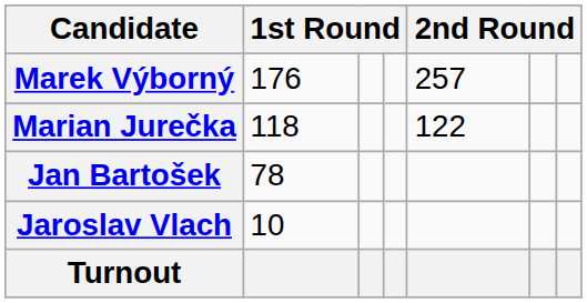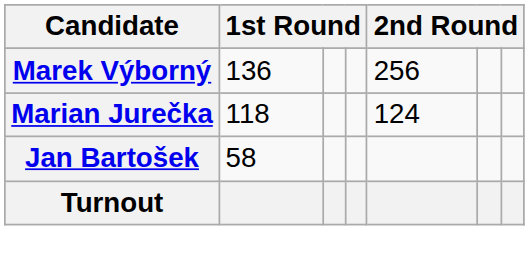 <table class="wikitable">
 <tr>
 <th>Candidate</th>
 <th colspan=3>1st Round</th>
 <th colspan=3>2nd Round</th>
 </tr>
 <tr>
 <th><a href='#'>Marek Výborný</a></th>
-<td>176</td>
+<td>136</td>
 <td></td>
 <td></td>
-<td>257</td>
+<td>256</td>
 <td></td>
 <td></td>
 </tr>
 <tr>
 <th><a href='#'>Marian Jurečka</a></th>
 <td>118</td>
 <td></td>
 <td></td>
-<td>122</td>
+<td>124</td>
 <td></td>
 <td></td>
 </tr>
 <tr>
 <th><a href='#'>Jan Bartošek</a></th>
-<td>78</td>
-<td></td>
-<td></td>
-<td></td>
-<td></td>
-<td></td>
-</tr>
-<tr>
-<th><a href='#'>Jaroslav Vlach</a></th>
-<td>10</td>
+<td>58</td>
 <td></td>
 <td></td>
 <td></td>
 <td></td>
 <td></td>
 </tr>
 <tr>
 <th>Turnout</th>
 <th></th>
 <th></th>
 <th></th>
 <th></th>
 <th></th>
 <th></th>
 </tr>
 </table>
